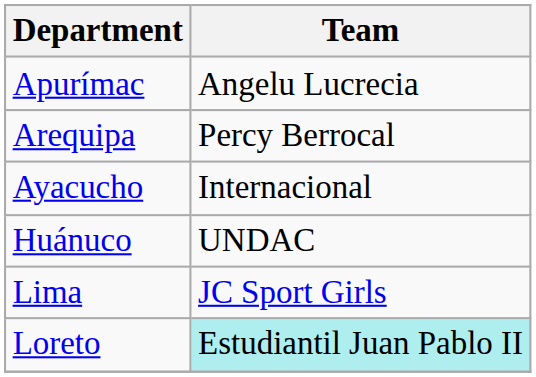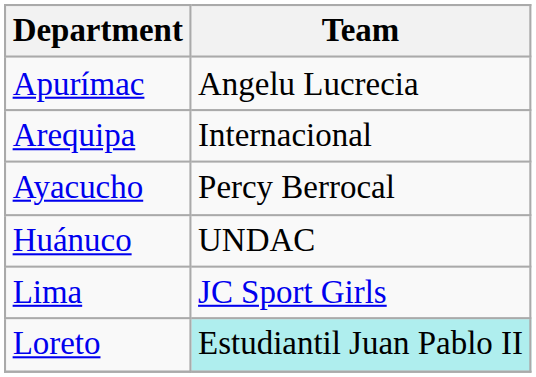 <table class="wikitable">
 <tr>
 <th>Department</th>
 <th>Team</th>
 </tr>
 <tr>
 <td><a href='#'>Apurímac</a></td>
 <td>Angelu Lucrecia</td>
 </tr>
 <tr>
 <td><a href='#'>Arequipa</a></td>
-<td>Percy Berrocal</td>
+<td>Internacional</td>
 </tr>
 <tr>
 <td><a href='#'>Ayacucho</a></td>
-<td>Internacional</td>
+<td>Percy Berrocal</td>
 </tr>
 <tr>
 <td><a href='#'>Huánuco</a></td>
 <td>UNDAC</td>
 </tr>
 <tr>
 <td><a href='#'>Lima</a></td>
 <td><a href='#'>JC Sport Girls</a></td>
 </tr>
 <tr>
 <td><a href='#'>Loreto</a></td>
 <td style="background: paleturquoise;">Estudiantil Juan Pablo II</td>
 </tr>
 <tr>
 </tr>
 </table>
